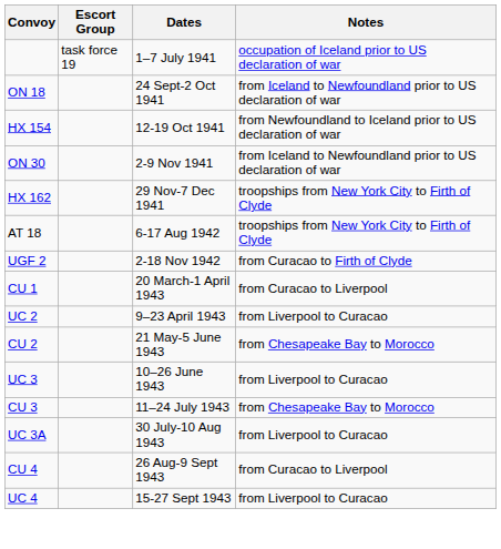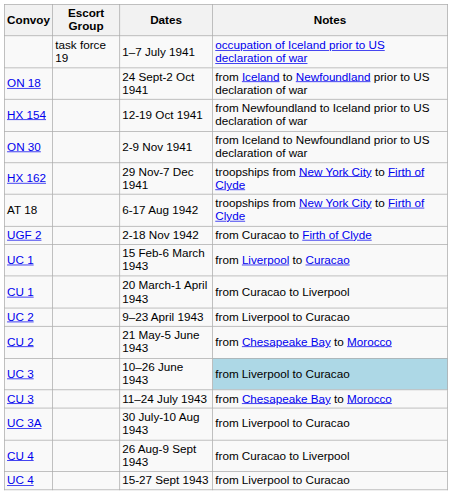 <table class="wikitable">
 <tr>
 <th>Convoy</th>
 <th>Escort Group</th>
 <th>Dates</th>
 <th>Notes</th>
 </tr>
 <tr>
 <td></td>
 <td>task force 19</td>
 <td>1–7 July 1941</td>
 <td><a href='#'>occupation of Iceland prior to US declaration of war</a></td>
 </tr>
 <tr>
 <td><a href='#'>ON 18</a></td>
 <td></td>
 <td>24 Sept-2 Oct 1941</td>
 <td>from <a href='#'>Iceland</a> to <a href='#'>Newfoundland</a> prior to US declaration of war</td>
 </tr>
 <tr>
 <td><a href='#'>HX 154</a></td>
 <td></td>
 <td>12-19 Oct 1941</td>
 <td>from Newfoundland to Iceland prior to US declaration of war</td>
 </tr>
 <tr>
 <td><a href='#'>ON 30</a></td>
 <td></td>
 <td>2-9 Nov 1941</td>
 <td>from Iceland to Newfoundland prior to US declaration of war</td>
 </tr>
 <tr>
 <td><a href='#'>HX 162</a></td>
 <td></td>
 <td>29 Nov-7 Dec 1941</td>
 <td>troopships from <a href='#'>New York City</a> to <a href='#'>Firth of Clyde</a></td>
 </tr>
 <tr>
 <td>AT 18</td>
 <td></td>
 <td>6-17 Aug 1942</td>
 <td>troopships from <a href='#'>New York City</a> to <a href='#'>Firth of Clyde</a></td>
 </tr>
 <tr>
 <td><a href='#'>UGF 2</a></td>
 <td></td>
 <td>2-18 Nov 1942</td>
 <td>from Curacao to <a href='#'>Firth of Clyde</a></td>
 </tr>
 <tr>
+<td><a href='#'>UC 1</a></td>
+<td></td>
+<td>15 Feb-6 March 1943</td>
+<td>from <a href='#'>Liverpool</a> to <a href='#'>Curacao</a></td>
+</tr>
+<tr>
 <td><a href='#'>CU 1</a></td>
 <td></td>
 <td>20 March-1 April 1943</td>
 <td>from Curacao to Liverpool</td>
 </tr>
 <tr>
 <td><a href='#'>UC 2</a></td>
 <td></td>
 <td>9–23 April 1943</td>
 <td>from Liverpool to Curacao</td>
 </tr>
 <tr>
 <td><a href='#'>CU 2</a></td>
 <td></td>
 <td>21 May-5 June 1943</td>
 <td>from <a href='#'>Chesapeake Bay</a> to <a href='#'>Morocco</a></td>
 </tr>
 <tr>
 <td><a href='#'>UC 3</a></td>
 <td></td>
 <td>10–26 June 1943</td>
-<td>from Liverpool to Curacao</td>
+<td style="background: lightblue;">from Liverpool to Curacao</td>
 </tr>
 <tr>
 <td><a href='#'>CU 3</a></td>
 <td></td>
 <td>11–24 July 1943</td>
 <td>from <a href='#'>Chesapeake Bay</a> to <a href='#'>Morocco</a></td>
 </tr>
 <tr>
 <td><a href='#'>UC 3A</a></td>
 <td></td>
 <td>30 July-10 Aug 1943</td>
 <td>from Liverpool to Curacao</td>
 </tr>
 <tr>
 <td><a href='#'>CU 4</a></td>
 <td></td>
 <td>26 Aug-9 Sept 1943</td>
 <td>from Curacao to Liverpool</td>
 </tr>
 <tr>
 <td><a href='#'>UC 4</a></td>
 <td></td>
 <td>15-27 Sept 1943</td>
 <td>from Liverpool to Curacao</td>
 </tr>
 </table>
